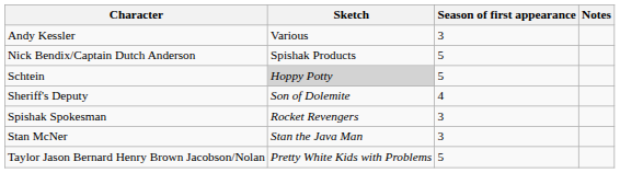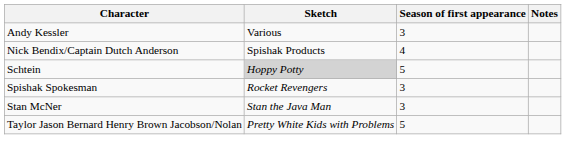 <table class="wikitable" style="font-size: 95%;">
 <tr>
 <th>Character</th>
 <th>Sketch</th>
 <th>Season of first appearance</th>
 <th>Notes</th>
 </tr>
 <tr>
 <td>Andy Kessler</td>
 <td>Various</td>
 <td>3</td>
 <td></td>
 </tr>
 <tr>
 <td>Nick Bendix/Captain Dutch Anderson</td>
 <td>Spishak Products</td>
-<td>5</td>
+<td>4</td>
 <td></td>
 </tr>
 <tr>
 <td>Schtein</td>
 <td style="background: lightgrey;"><em>Hoppy Potty</em></td>
 <td>5</td>
-<td></td>
-</tr>
-<tr>
-<td>Sheriff's Deputy</td>
-<td><em>Son of Dolemite</em></td>
-<td>4</td>
 <td></td>
 </tr>
 <tr>
 <td>Spishak Spokesman</td>
 <td><em>Rocket Revengers</em></td>
 <td>3</td>
 <td></td>
 </tr>
 <tr>
 <td>Stan McNer</td>
 <td><em>Stan the Java Man</em></td>
 <td>3</td>
 <td></td>
 </tr>
 <tr>
 <td>Taylor Jason Bernard Henry Brown Jacobson/Nolan</td>
 <td><em>Pretty White Kids with Problems</em></td>
 <td>5</td>
 <td></td>
 </tr>
 </table>
